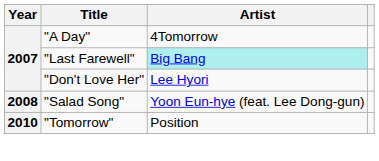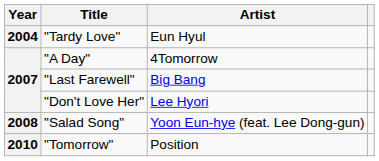 <table class="wikitable plainrowheaders sortable">
 <tr>
 <th scope="col">Year</th>
 <th scope="col">Title</th>
 <th scope="col">Artist</th>
 <th scope="col" class="unsortable"></th>
+</tr>
+<tr>
+<th scope="row">2004</th>
+<td>"Tardy Love"</td>
+<td>Eun Hyul</td>
+<td></td>
 </tr>
 <tr>
 <th scope="row" rowspan="3">2007</th>
 <td>"A Day"</td>
 <td>4Tomorrow</td>
 <td></td>
 </tr>
 <tr>
 <td>"Last Farewell"</td>
-<td style="background: paleturquoise;"><a href='#'>Big Bang</a></td>
+<td><a href='#'>Big Bang</a></td>
 <td></td>
 </tr>
 <tr>
 <td>"Don't Love Her"</td>
 <td><a href='#'>Lee Hyori</a></td>
 <td style="text-align:center"></td>
 </tr>
 <tr>
 <th scope="row">2008</th>
 <td>"Salad Song"</td>
 <td><a href='#'>Yoon Eun-hye</a> (feat. Lee Dong-gun)</td>
 <td></td>
 </tr>
 <tr>
 <th scope="row">2010</th>
 <td>"Tomorrow"</td>
 <td>Position</td>
 <td></td>
 </tr>
 </table>
